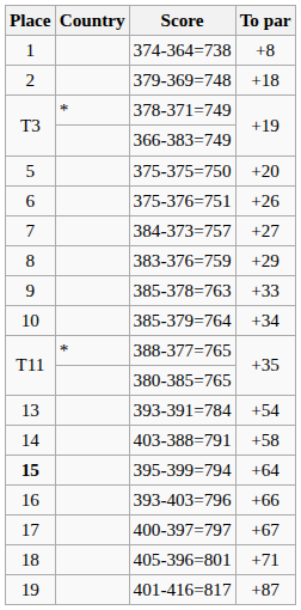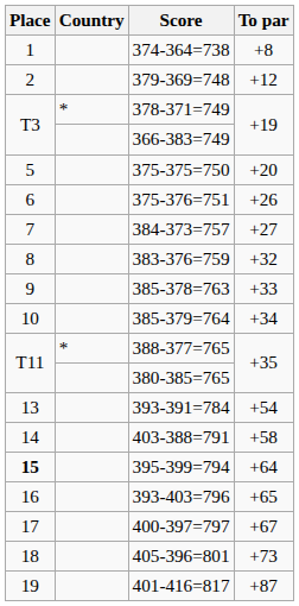 <table class="wikitable" style="font-size:95%;">
 <tr>
 <th>Place</th>
 <th>Country</th>
 <th>Score</th>
 <th>To par</th>
 </tr>
 <tr>
 <td align="center">1</td>
 <td></td>
 <td align=center>374-364=738</td>
 <td align="center">+8</td>
 </tr>
 <tr>
 <td align="center">2</td>
 <td></td>
 <td align="center">379-369=748</td>
-<td align="center">+18</td>
+<td align="center">+12</td>
 </tr>
 <tr>
 <td rowspan="2" align="center">T3</td>
 <td> *</td>
 <td align="center">378-371=749</td>
 <td rowspan="2" align="center">+19</td>
 </tr>
 <tr>
 <td></td>
 <td align="center">366-383=749</td>
 </tr>
 <tr>
 <td align="center">5</td>
 <td></td>
 <td align="center">375-375=750</td>
 <td align="center">+20</td>
 </tr>
 <tr>
 <td align="center">6</td>
 <td></td>
 <td align="center">375-376=751</td>
 <td align="center">+26</td>
 </tr>
 <tr>
 <td align="center">7</td>
 <td></td>
 <td align="center">384-373=757</td>
 <td align="center">+27</td>
 </tr>
 <tr>
 <td align="center">8</td>
 <td></td>
 <td align="center">383-376=759</td>
-<td align="center">+29</td>
+<td align="center">+32</td>
 </tr>
 <tr>
 <td align="center">9</td>
 <td></td>
 <td align="center">385-378=763</td>
 <td align="center">+33</td>
 </tr>
 <tr>
 <td align="center">10</td>
 <td></td>
 <td align="center">385-379=764</td>
 <td align="center">+34</td>
 </tr>
 <tr>
 <td rowspan="2" align="center">T11</td>
 <td> *</td>
 <td align="center">388-377=765</td>
 <td rowspan="2" align="center">+35</td>
 </tr>
 <tr>
 <td></td>
 <td align="center">380-385=765</td>
 </tr>
 <tr>
 <td align="center">13</td>
 <td></td>
 <td align="center">393-391=784</td>
 <td align="center">+54</td>
 </tr>
 <tr>
 <td align="center">14</td>
 <td></td>
 <td align="center">403-388=791</td>
 <td align="center">+58</td>
 </tr>
 <tr>
 <td align="center"><strong>15</strong></td>
 <td></td>
 <td align="center">395-399=794</td>
 <td align="center">+64</td>
 </tr>
 <tr>
 <td align=center>16</td>
 <td></td>
 <td align=center>393-403=796</td>
-<td align=center>+66</td>
+<td align=center>+65</td>
 </tr>
 <tr>
 <td align=center>17</td>
 <td></td>
 <td align=center>400-397=797</td>
 <td align=center>+67</td>
 </tr>
 <tr>
 <td align=center>18</td>
 <td></td>
 <td align=center>405-396=801</td>
-<td align=center>+71</td>
+<td align=center>+73</td>
 </tr>
 <tr>
 <td align=center>19</td>
 <td></td>
 <td align=center>401-416=817</td>
 <td align=center>+87</td>
 </tr>
 </table>
